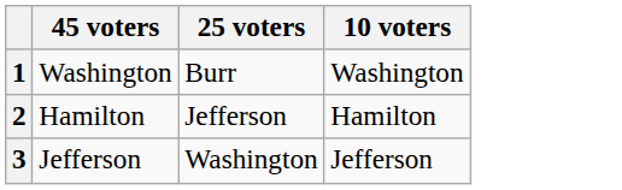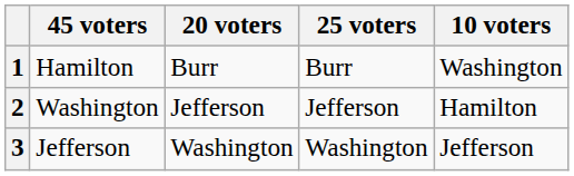 <table class="wikitable">
 <tr>
 <th></th>
 <th>45 voters</th>
+<th>20 voters</th>
 <th>25 voters</th>
 <th>10 voters</th>
 </tr>
 <tr>
 <th>1</th>
-<td>Washington</td>
+<td>Hamilton</td>
+<td>Burr</td>
 <td>Burr</td>
 <td>Washington</td>
 </tr>
 <tr>
 <th>2</th>
-<td>Hamilton</td>
+<td>Washington</td>
+<td>Jefferson</td>
 <td>Jefferson</td>
 <td>Hamilton</td>
 </tr>
 <tr>
 <th>3</th>
 <td>Jefferson</td>
 <td>Washington</td>
+<td>Washington</td>
 <td>Jefferson</td>
 </tr>
 </table>
